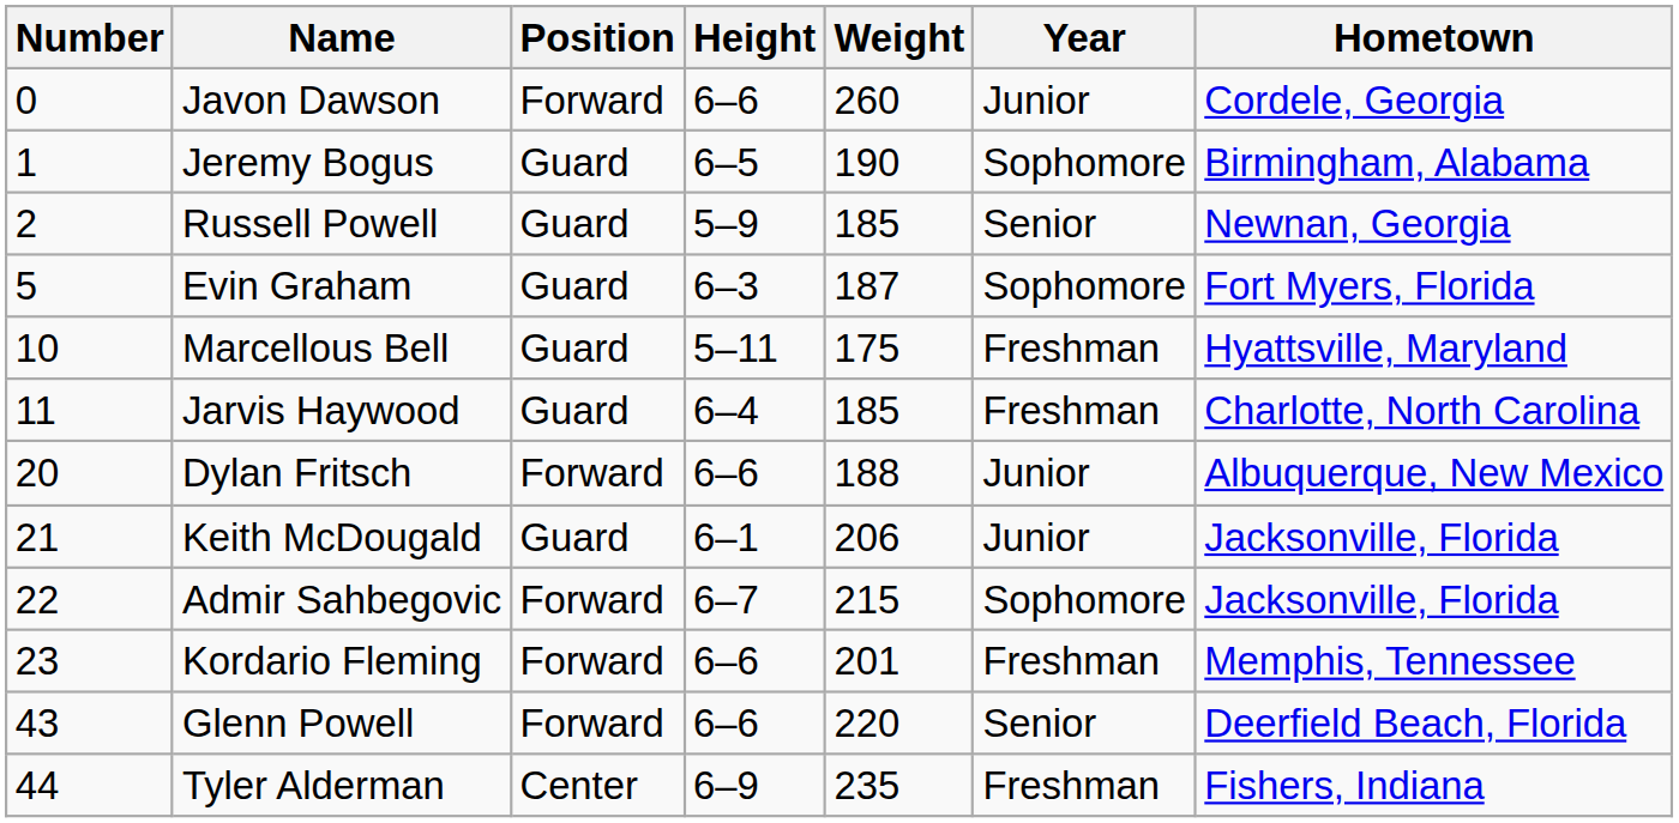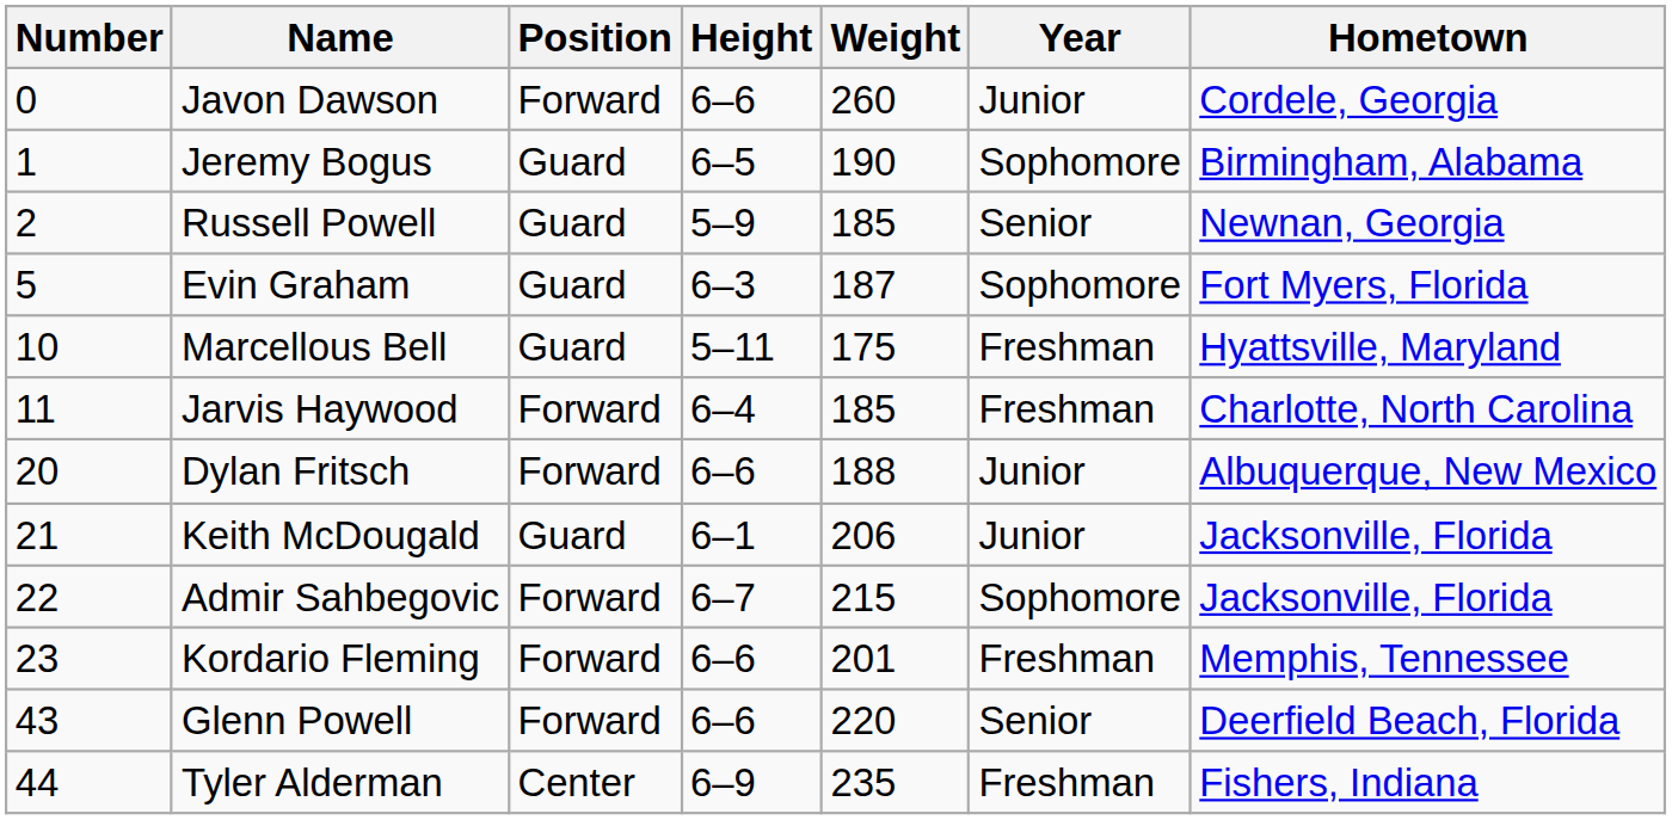 <table class="wikitable" style="font-size: 95%;">
 <tr>
 <th>Number</th>
 <th>Name</th>
 <th>Position</th>
 <th>Height</th>
 <th>Weight</th>
 <th>Year</th>
 <th>Hometown</th>
 </tr>
 <tr>
 <td>0</td>
 <td>Javon Dawson</td>
 <td>Forward</td>
 <td>6–6</td>
 <td>260</td>
 <td>Junior</td>
 <td><a href='#'>Cordele, Georgia</a></td>
 </tr>
 <tr>
 <td>1</td>
 <td>Jeremy Bogus</td>
 <td>Guard</td>
 <td>6–5</td>
 <td>190</td>
 <td>Sophomore</td>
 <td><a href='#'>Birmingham, Alabama</a></td>
 </tr>
 <tr>
 <td>2</td>
 <td>Russell Powell</td>
 <td>Guard</td>
 <td>5–9</td>
 <td>185</td>
 <td>Senior</td>
 <td><a href='#'>Newnan, Georgia</a></td>
 </tr>
 <tr>
 <td>5</td>
 <td>Evin Graham</td>
 <td>Guard</td>
 <td>6–3</td>
 <td>187</td>
 <td>Sophomore</td>
 <td><a href='#'>Fort Myers, Florida</a></td>
 </tr>
 <tr>
 <td>10</td>
 <td>Marcellous Bell</td>
 <td>Guard</td>
 <td>5–11</td>
 <td>175</td>
 <td>Freshman</td>
 <td><a href='#'>Hyattsville, Maryland</a></td>
 </tr>
 <tr>
 <td>11</td>
 <td>Jarvis Haywood</td>
-<td>Guard</td>
+<td>Forward</td>
 <td>6–4</td>
 <td>185</td>
 <td>Freshman</td>
 <td><a href='#'>Charlotte, North Carolina</a></td>
 </tr>
 <tr>
 <td>20</td>
 <td>Dylan Fritsch</td>
 <td>Forward</td>
 <td>6–6</td>
 <td>188</td>
 <td>Junior</td>
 <td><a href='#'>Albuquerque, New Mexico</a></td>
 </tr>
 <tr>
 <td>21</td>
 <td>Keith McDougald</td>
 <td>Guard</td>
 <td>6–1</td>
 <td>206</td>
 <td>Junior</td>
 <td><a href='#'>Jacksonville, Florida</a></td>
 </tr>
 <tr>
 <td>22</td>
 <td>Admir Sahbegovic</td>
 <td>Forward</td>
 <td>6–7</td>
 <td>215</td>
 <td>Sophomore</td>
 <td><a href='#'>Jacksonville, Florida</a></td>
 </tr>
 <tr>
 <td>23</td>
 <td>Kordario Fleming</td>
 <td>Forward</td>
 <td>6–6</td>
 <td>201</td>
 <td>Freshman</td>
 <td><a href='#'>Memphis, Tennessee</a></td>
 </tr>
 <tr>
 <td>43</td>
 <td>Glenn Powell</td>
 <td>Forward</td>
 <td>6–6</td>
 <td>220</td>
 <td>Senior</td>
 <td><a href='#'>Deerfield Beach, Florida</a></td>
 </tr>
 <tr>
 <td>44</td>
 <td>Tyler Alderman</td>
 <td>Center</td>
 <td>6–9</td>
 <td>235</td>
 <td>Freshman</td>
 <td><a href='#'>Fishers, Indiana</a></td>
 </tr>
 </table>
